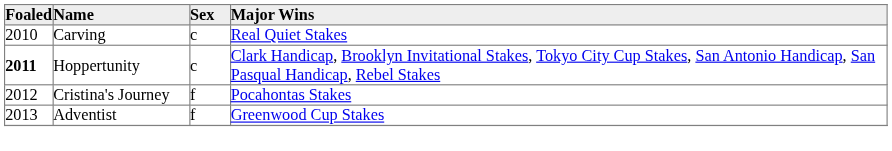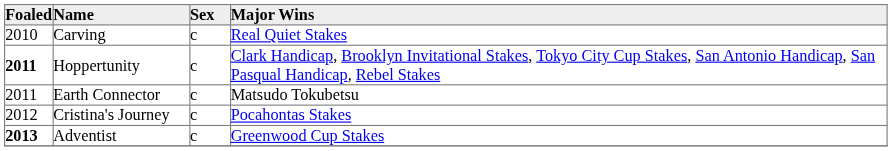 <table border="1" cellpadding="0" style="border-collapse: collapse; font-size:90%">
 <tr style="background:#eee;">
 <td style="width:35px;"><strong>Foaled</strong></td>
 <td style="width:120px;"><strong>Name</strong></td>
 <td style="width:35px;"><strong>Sex</strong></td>
 <td style="width:580px;"><strong>Major Wins</strong></td>
 </tr>
 <tr>
 <td>2010</td>
 <td>Carving</td>
 <td>c</td>
 <td><a href='#'>Real Quiet Stakes</a></td>
 </tr>
 <tr>
 <td><strong>2011</strong></td>
 <td>Hoppertunity</td>
 <td>c</td>
 <td><a href='#'>Clark Handicap</a>, <a href='#'>Brooklyn Invitational Stakes</a>, <a href='#'>Tokyo City Cup Stakes</a>, <a href='#'>San Antonio Handicap</a>, <a href='#'>San Pasqual Handicap</a>, <a href='#'>Rebel Stakes</a></td>
 </tr>
 <tr>
+<td>2011</td>
+<td>Earth Connector</td>
+<td>c</td>
+<td>Matsudo Tokubetsu</td>
+</tr>
+<tr>
 <td>2012</td>
 <td>Cristina's Journey</td>
-<td>f</td>
+<td>c</td>
 <td><a href='#'>Pocahontas Stakes</a></td>
 </tr>
 <tr>
-<td>2013</td>
+<td><strong>2013</strong></td>
 <td>Adventist</td>
-<td>f</td>
+<td>c</td>
 <td><a href='#'>Greenwood Cup Stakes</a></td>
 </tr>
 <tr>
 </tr>
 </table>
